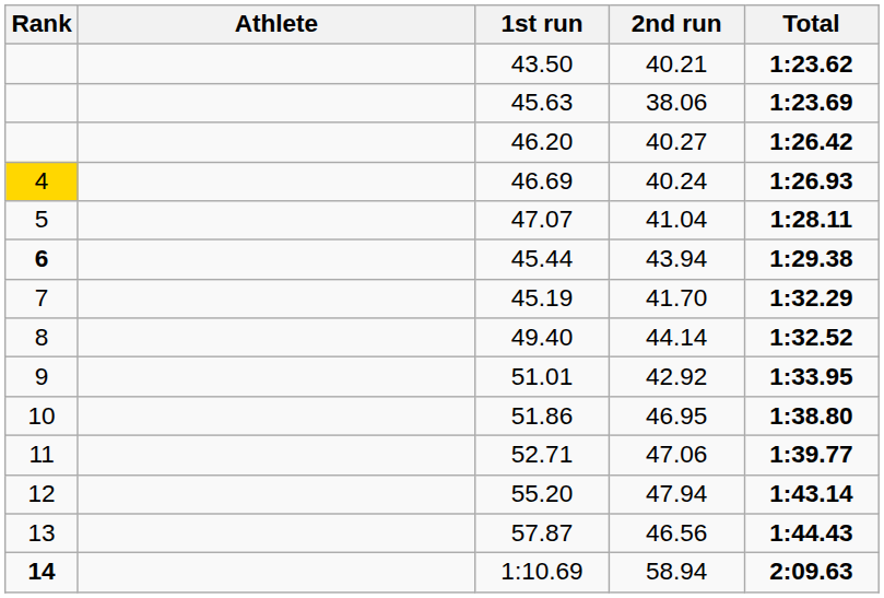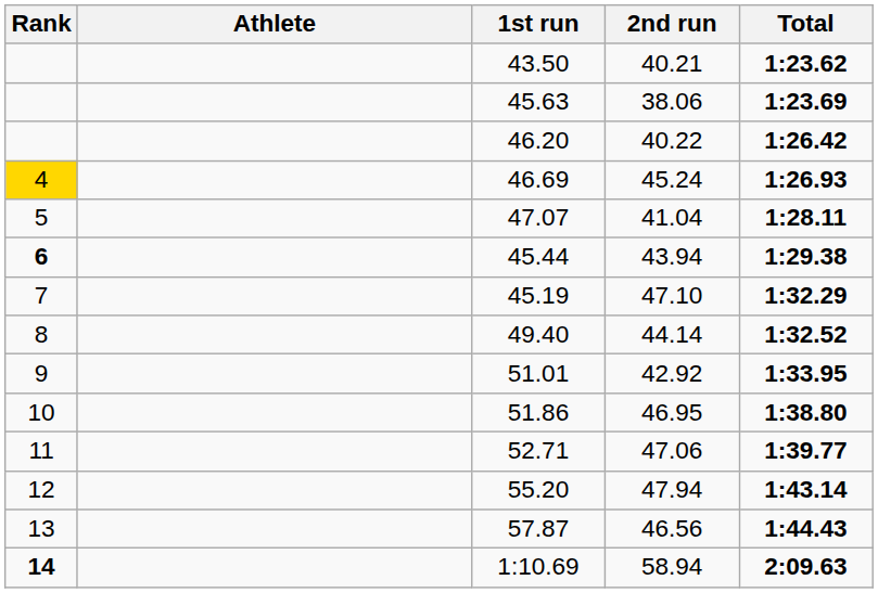 <table class=wikitable style="text-align:center">
 <tr>
 <th width=40>Rank</th>
 <th width=250>Athlete</th>
 <th width=80>1st run</th>
 <th width=80>2nd run</th>
 <th width=80>Total</th>
 </tr>
 <tr>
 <td></td>
 <td align=left></td>
 <td>43.50</td>
 <td>40.21</td>
 <td><strong>1:23.62</strong></td>
 </tr>
 <tr>
 <td></td>
 <td align=left></td>
 <td>45.63</td>
 <td>38.06</td>
 <td><strong>1:23.69</strong></td>
 </tr>
 <tr>
 <td></td>
 <td align=left></td>
 <td>46.20</td>
-<td>40.27</td>
+<td>40.22</td>
 <td><strong>1:26.42</strong></td>
 </tr>
 <tr>
 <td style="background: gold;">4</td>
 <td align=left></td>
 <td>46.69</td>
-<td>40.24</td>
+<td>45.24</td>
 <td><strong>1:26.93</strong></td>
 </tr>
 <tr>
 <td>5</td>
 <td align=left></td>
 <td>47.07</td>
 <td>41.04</td>
 <td><strong>1:28.11</strong></td>
 </tr>
 <tr>
 <td><strong>6</strong></td>
 <td align=left></td>
 <td>45.44</td>
 <td>43.94</td>
 <td><strong>1:29.38</strong></td>
 </tr>
 <tr>
 <td>7</td>
 <td align=left></td>
 <td>45.19</td>
-<td>41.70</td>
+<td>47.10</td>
 <td><strong>1:32.29</strong></td>
 </tr>
 <tr>
 <td>8</td>
 <td align=left></td>
 <td>49.40</td>
 <td>44.14</td>
 <td><strong>1:32.52</strong></td>
 </tr>
 <tr>
 <td>9</td>
 <td align=left></td>
 <td>51.01</td>
 <td>42.92</td>
 <td><strong>1:33.95</strong></td>
 </tr>
 <tr>
 <td>10</td>
 <td align=left></td>
 <td>51.86</td>
 <td>46.95</td>
 <td><strong>1:38.80</strong></td>
 </tr>
 <tr>
 <td>11</td>
 <td align=left></td>
 <td>52.71</td>
 <td>47.06</td>
 <td><strong>1:39.77</strong></td>
 </tr>
 <tr>
 <td>12</td>
 <td align=left></td>
 <td>55.20</td>
 <td>47.94</td>
 <td><strong>1:43.14</strong></td>
 </tr>
 <tr>
 <td>13</td>
 <td align=left></td>
 <td>57.87</td>
 <td>46.56</td>
 <td><strong>1:44.43</strong></td>
 </tr>
 <tr>
 <td><strong>14</strong></td>
 <td align=left></td>
 <td>1:10.69</td>
 <td>58.94</td>
 <td><strong>2:09.63</strong></td>
 </tr>
 </table>
